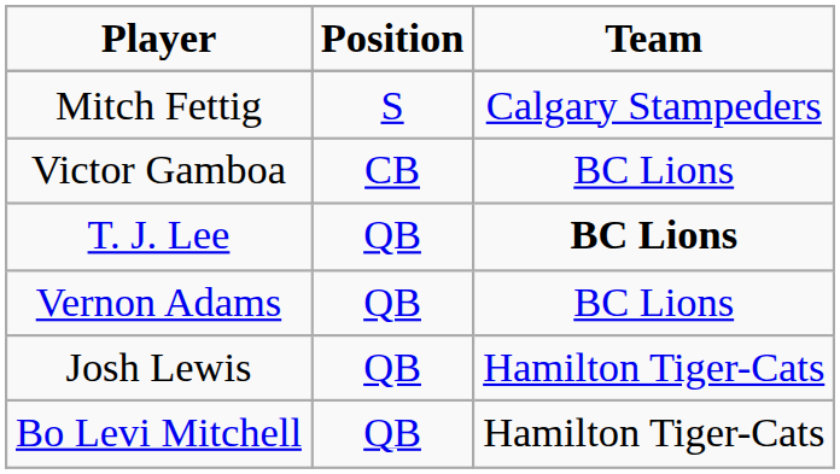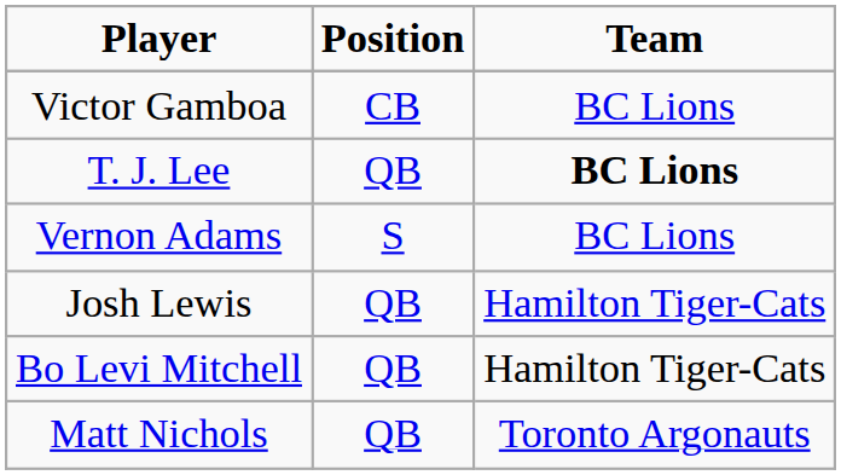 <table class="wikitable" style="text-align:center;">
 <tr>
 <td><strong>Player</strong></td>
 <td><strong>Position</strong></td>
 <td><strong>Team</strong></td>
 </tr>
 <tr bgcolor=#e3e3e3>
-</tr>
-<tr>
-<td>Mitch Fettig</td>
-<td><a href='#'>S</a></td>
-<td><a href='#'>Calgary Stampeders</a></td>
 </tr>
 <tr>
 <td>Victor Gamboa</td>
 <td><a href='#'>CB</a></td>
 <td><a href='#'>BC Lions</a></td>
 </tr>
 <tr>
 <td><a href='#'>T. J. Lee</a></td>
 <td><a href='#'>QB</a></td>
 <td><strong>BC Lions</strong></td>
 </tr>
 <tr>
 <td><a href='#'>Vernon Adams</a></td>
-<td><a href='#'>QB</a></td>
+<td><a href='#'>S</a></td>
 <td><a href='#'>BC Lions</a></td>
 </tr>
 <tr>
 <td>Josh Lewis</td>
 <td><a href='#'>QB</a></td>
 <td><a href='#'>Hamilton Tiger-Cats</a></td>
 </tr>
 <tr>
 <td><a href='#'>Bo Levi Mitchell</a></td>
 <td><a href='#'>QB</a></td>
 <td>Hamilton Tiger-Cats</td>
 </tr>
+<tr>
+<td><a href='#'>Matt Nichols</a></td>
+<td><a href='#'>QB</a></td>
+<td><a href='#'>Toronto Argonauts</a></td>
+</tr>
 </table>
